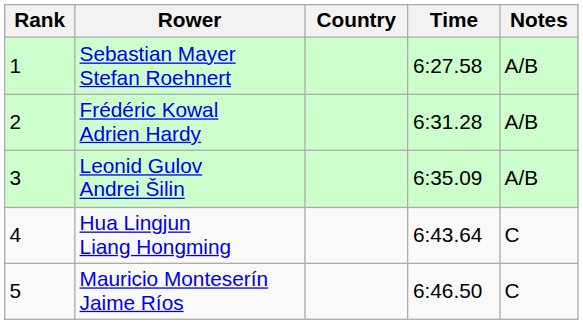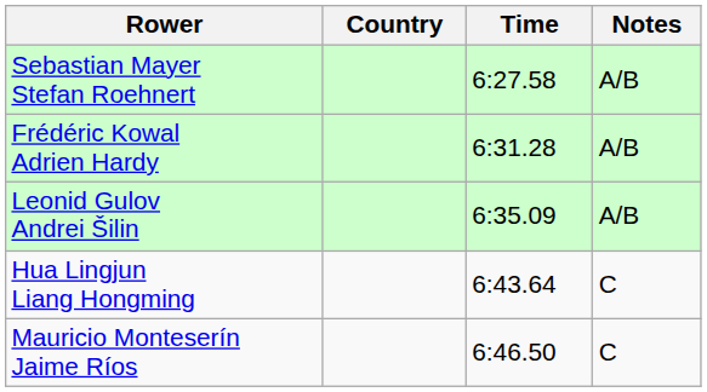 <table class="wikitable sortable" width=50%>
 <tr>
-<th>Rank</th>
 <th>Rower</th>
 <th>Country</th>
 <th>Time</th>
 <th>Notes</th>
 </tr>
 <tr bgcolor=ccffcc>
-<td>1</td>
 <td><a href='#'>Sebastian Mayer</a> <br> <a href='#'>Stefan Roehnert</a></td>
 <td></td>
 <td>6:27.58</td>
 <td>A/B</td>
 </tr>
 <tr bgcolor=ccffcc>
-<td>2</td>
 <td><a href='#'>Frédéric Kowal</a><br><a href='#'>Adrien Hardy</a></td>
 <td></td>
 <td>6:31.28</td>
 <td>A/B</td>
 </tr>
 <tr bgcolor=ccffcc>
-<td>3</td>
 <td><a href='#'>Leonid Gulov</a> <br> <a href='#'>Andrei Šilin</a></td>
 <td></td>
 <td>6:35.09</td>
 <td>A/B</td>
 </tr>
 <tr>
-<td>4</td>
 <td><a href='#'>Hua Lingjun</a><br><a href='#'>Liang Hongming</a></td>
 <td></td>
 <td>6:43.64</td>
 <td>C</td>
 </tr>
 <tr>
-<td>5</td>
 <td><a href='#'>Mauricio Monteserín</a> <br> <a href='#'>Jaime Ríos</a></td>
 <td></td>
 <td>6:46.50</td>
 <td>C</td>
 </tr>
 </table>
